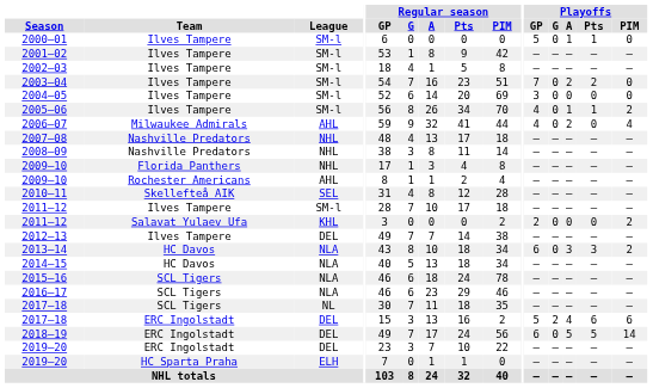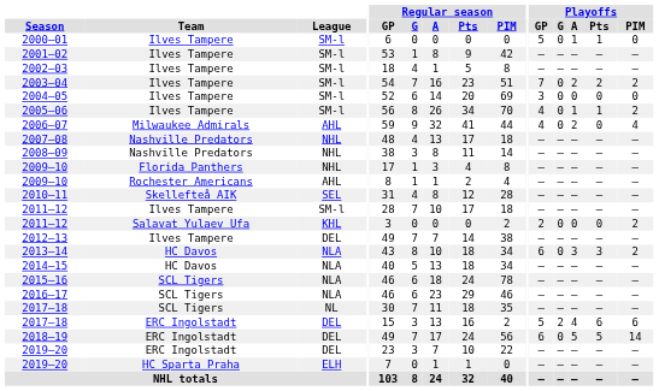 <table border="0" cellpadding="1" cellspacing="0" style="text-align:center; width:60em">
 <tr bgcolor="#e0e0e0">
 <th colspan="3" bgcolor="#ffffff"></th>
 <th rowspan="99" bgcolor="#ffffff"></th>
 <th colspan="5"><a href='#'>Regular season</a></th>
 <th rowspan="99" bgcolor="#ffffff"></th>
 <th colspan="5"><a href='#'>Playoffs</a></th>
 </tr>
 <tr bgcolor="#e0e0e0">
 <th><a href='#'>Season</a></th>
 <th>Team</th>
 <th>League</th>
 <th>GP</th>
 <th><a href='#'>G</a></th>
 <th><a href='#'>A</a></th>
 <th><a href='#'>Pts</a></th>
 <th><a href='#'>PIM</a></th>
 <th>GP</th>
 <th>G</th>
 <th>A</th>
 <th>Pts</th>
 <th>PIM</th>
 </tr>
 <tr ALIGN="center">
 <td><a href='#'>2000–01</a></td>
 <td><a href='#'>Ilves Tampere</a></td>
 <td><a href='#'>SM-l</a></td>
 <td>6</td>
 <td>0</td>
 <td>0</td>
 <td>0</td>
 <td>0</td>
 <td>5</td>
 <td>0</td>
 <td>1</td>
 <td>1</td>
 <td>0</td>
 </tr>
 <tr ALIGN="center" bgcolor="#f0f0f0">
 <td><a href='#'>2001–02</a></td>
 <td>Ilves Tampere</td>
 <td>SM-l</td>
 <td>53</td>
 <td>1</td>
 <td>8</td>
 <td>9</td>
 <td>42</td>
 <td>—</td>
 <td>—</td>
 <td>—</td>
 <td>—</td>
 <td>—</td>
 </tr>
 <tr ALIGN="center">
 <td><a href='#'>2002–03</a></td>
 <td>Ilves Tampere</td>
 <td>SM-l</td>
 <td>18</td>
 <td>4</td>
 <td>1</td>
 <td>5</td>
 <td>8</td>
 <td>—</td>
 <td>—</td>
 <td>—</td>
 <td>—</td>
 <td>—</td>
 </tr>
 <tr ALIGN="center" bgcolor="#f0f0f0">
 <td><a href='#'>2003–04</a></td>
 <td>Ilves Tampere</td>
 <td>SM-l</td>
 <td>54</td>
 <td>7</td>
 <td>16</td>
 <td>23</td>
 <td>51</td>
 <td>7</td>
 <td>0</td>
 <td>2</td>
 <td>2</td>
-<td>0</td>
+<td>2</td>
 </tr>
 <tr ALIGN="center">
 <td><a href='#'>2004–05</a></td>
 <td>Ilves Tampere</td>
 <td>SM-l</td>
 <td>52</td>
 <td>6</td>
 <td>14</td>
 <td>20</td>
 <td>69</td>
 <td>3</td>
 <td>0</td>
 <td>0</td>
 <td>0</td>
 <td>0</td>
 </tr>
 <tr ALIGN="center" bgcolor="#f0f0f0">
 <td><a href='#'>2005–06</a></td>
 <td>Ilves Tampere</td>
 <td>SM-l</td>
 <td>56</td>
 <td>8</td>
 <td>26</td>
 <td>34</td>
 <td>70</td>
 <td>4</td>
 <td>0</td>
 <td>1</td>
 <td>1</td>
 <td>2</td>
 </tr>
 <tr ALIGN="center">
 <td><a href='#'>2006–07</a></td>
 <td><a href='#'>Milwaukee Admirals</a></td>
 <td><a href='#'>AHL</a></td>
 <td>59</td>
 <td>9</td>
 <td>32</td>
 <td>41</td>
 <td>44</td>
 <td>4</td>
 <td>0</td>
 <td>2</td>
 <td>0</td>
 <td>4</td>
 </tr>
 <tr ALIGN="center" bgcolor="#f0f0f0">
 <td><a href='#'>2007–08</a></td>
 <td><a href='#'>Nashville Predators</a></td>
 <td><a href='#'>NHL</a></td>
 <td>48</td>
 <td>4</td>
 <td>13</td>
 <td>17</td>
 <td>18</td>
 <td>—</td>
 <td>—</td>
 <td>—</td>
 <td>—</td>
 <td>—</td>
 </tr>
 <tr ALIGN="center">
 <td><a href='#'>2008–09</a></td>
 <td>Nashville Predators</td>
 <td>NHL</td>
 <td>38</td>
 <td>3</td>
 <td>8</td>
 <td>11</td>
 <td>14</td>
 <td>—</td>
 <td>—</td>
 <td>—</td>
 <td>—</td>
 <td>—</td>
 </tr>
 <tr ALIGN="center" bgcolor="#f0f0f0">
 <td><a href='#'>2009–10</a></td>
 <td><a href='#'>Florida Panthers</a></td>
 <td>NHL</td>
 <td>17</td>
 <td>1</td>
 <td>3</td>
 <td>4</td>
 <td>8</td>
 <td>—</td>
 <td>—</td>
 <td>—</td>
 <td>—</td>
 <td>—</td>
 </tr>
 <tr ALIGN="center">
 <td><a href='#'>2009–10</a></td>
 <td><a href='#'>Rochester Americans</a></td>
 <td>AHL</td>
 <td>8</td>
 <td>1</td>
 <td>1</td>
 <td>2</td>
 <td>4</td>
 <td>—</td>
 <td>—</td>
 <td>—</td>
 <td>—</td>
 <td>—</td>
 </tr>
 <tr ALIGN="center"   bgcolor="#f0f0f0">
 <td><a href='#'>2010–11</a></td>
 <td><a href='#'>Skellefteå AIK</a></td>
 <td><a href='#'>SEL</a></td>
 <td>31</td>
 <td>4</td>
 <td>8</td>
 <td>12</td>
 <td>28</td>
 <td>—</td>
 <td>—</td>
 <td>—</td>
 <td>—</td>
 <td>—</td>
 </tr>
 <tr ALIGN="center">
 <td><a href='#'>2011–12</a></td>
 <td>Ilves Tampere</td>
 <td>SM-l</td>
 <td>28</td>
 <td>7</td>
 <td>10</td>
 <td>17</td>
 <td>18</td>
 <td>—</td>
 <td>—</td>
 <td>—</td>
 <td>—</td>
 <td>—</td>
 </tr>
 <tr ALIGN="center" bgcolor="#f0f0f0">
 <td><a href='#'>2011–12</a></td>
 <td><a href='#'>Salavat Yulaev Ufa</a></td>
 <td><a href='#'>KHL</a></td>
 <td>3</td>
 <td>0</td>
 <td>0</td>
 <td>0</td>
 <td>2</td>
 <td>2</td>
 <td>0</td>
 <td>0</td>
 <td>0</td>
 <td>2</td>
 </tr>
 <tr ALIGN="center">
 <td><a href='#'>2012–13</a></td>
 <td>Ilves Tampere</td>
 <td>DEL</td>
 <td>49</td>
 <td>7</td>
 <td>7</td>
 <td>14</td>
 <td>38</td>
 <td>—</td>
 <td>—</td>
 <td>—</td>
 <td>—</td>
 <td>—</td>
 </tr>
 <tr ALIGN="center" bgcolor="#f0f0f0">
 <td><a href='#'>2013–14</a></td>
 <td><a href='#'>HC Davos</a></td>
 <td><a href='#'>NLA</a></td>
 <td>43</td>
 <td>8</td>
 <td>10</td>
 <td>18</td>
 <td>34</td>
 <td>6</td>
 <td>0</td>
 <td>3</td>
 <td>3</td>
 <td>2</td>
 </tr>
 <tr ALIGN="center">
 <td><a href='#'>2014–15</a></td>
 <td>HC Davos</td>
 <td>NLA</td>
 <td>40</td>
 <td>5</td>
 <td>13</td>
 <td>18</td>
 <td>34</td>
 <td>—</td>
 <td>—</td>
 <td>—</td>
 <td>—</td>
 <td>—</td>
 </tr>
 <tr ALIGN="center" bgcolor="#f0f0f0">
 <td><a href='#'>2015–16</a></td>
 <td><a href='#'>SCL Tigers</a></td>
 <td>NLA</td>
 <td>46</td>
 <td>6</td>
 <td>18</td>
 <td>24</td>
 <td>78</td>
 <td>—</td>
 <td>—</td>
 <td>—</td>
 <td>—</td>
 <td>—</td>
 </tr>
 <tr ALIGN="center">
 <td><a href='#'>2016–17</a></td>
 <td>SCL Tigers</td>
 <td>NLA</td>
 <td>46</td>
 <td>6</td>
 <td>23</td>
 <td>29</td>
 <td>46</td>
 <td>—</td>
 <td>—</td>
 <td>—</td>
 <td>—</td>
 <td>—</td>
 </tr>
 <tr ALIGN="center" bgcolor="#f0f0f0">
 <td><a href='#'>2017–18</a></td>
 <td>SCL Tigers</td>
 <td>NL</td>
 <td>30</td>
 <td>7</td>
 <td>11</td>
 <td>18</td>
 <td>35</td>
 <td>—</td>
 <td>—</td>
 <td>—</td>
 <td>—</td>
 <td>—</td>
 </tr>
 <tr ALIGN="center">
 <td><a href='#'>2017–18</a></td>
 <td><a href='#'>ERC Ingolstadt</a></td>
 <td><a href='#'>DEL</a></td>
 <td>15</td>
 <td>3</td>
 <td>13</td>
 <td>16</td>
 <td>2</td>
 <td>5</td>
 <td>2</td>
 <td>4</td>
 <td>6</td>
 <td>6</td>
 </tr>
 <tr ALIGN="center" bgcolor="#f0f0f0">
 <td><a href='#'>2018–19</a></td>
 <td>ERC Ingolstadt</td>
 <td>DEL</td>
 <td>49</td>
 <td>7</td>
 <td>17</td>
 <td>24</td>
 <td>56</td>
 <td>6</td>
 <td>0</td>
 <td>5</td>
 <td>5</td>
 <td>14</td>
 </tr>
 <tr ALIGN="center">
 <td><a href='#'>2019–20</a></td>
 <td>ERC Ingolstadt</td>
 <td>DEL</td>
 <td>23</td>
 <td>3</td>
 <td>7</td>
 <td>10</td>
 <td>22</td>
 <td>—</td>
 <td>—</td>
 <td>—</td>
 <td>—</td>
 <td>—</td>
 </tr>
 <tr ALIGN="center" bgcolor="#f0f0f0">
 <td><a href='#'>2019–20</a></td>
 <td><a href='#'>HC Sparta Praha</a></td>
 <td><a href='#'>ELH</a></td>
 <td>7</td>
 <td>0</td>
 <td>1</td>
 <td>1</td>
 <td>0</td>
 <td>—</td>
 <td>—</td>
 <td>—</td>
 <td>—</td>
 <td>—</td>
 </tr>
 <tr bgcolor="#e0e0e0">
 <th colspan="3">NHL totals</th>
 <th>103</th>
 <th>8</th>
 <th>24</th>
 <th>32</th>
 <th>40</th>
 <th>—</th>
 <th>—</th>
 <th>—</th>
 <th>—</th>
 <th>—</th>
 </tr>
 </table>
